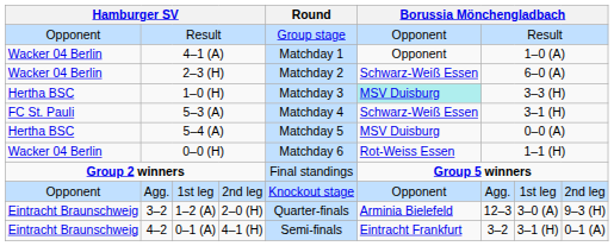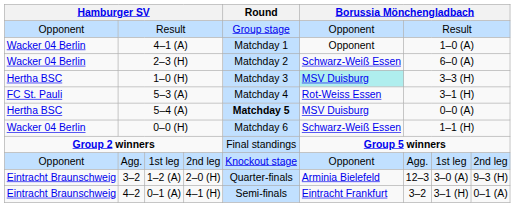 <table class="wikitable" style="text-align:center">
 <tr>
 <th colspan="4"><a href='#'>Hamburger SV</a></th>
 <th>Round</th>
 <th colspan="4"><a href='#'>Borussia Mönchengladbach</a></th>
 </tr>
 <tr style="background:#C1E0FF">
 <td>Opponent</td>
 <td colspan="3">Result</td>
 <td><a href='#'>Group stage</a></td>
 <td>Opponent</td>
 <td colspan="3">Result</td>
 </tr>
 <tr>
 <td align="left"><a href='#'>Wacker 04 Berlin</a></td>
 <td colspan="3">4–1 (A)</td>
 <td style="background:#C1E0FF">Matchday 1</td>
 <td>Opponent</td>
 <td colspan="3">1–0 (A)</td>
 </tr>
 <tr>
 <td align="left"><a href='#'>Wacker 04 Berlin</a></td>
 <td colspan="3">2–3 (H)</td>
 <td style="background:#C1E0FF">Matchday 2</td>
 <td align="left"><a href='#'>Schwarz-Weiß Essen</a></td>
 <td colspan="3">6–0 (A)</td>
 </tr>
 <tr>
 <td align="left"><a href='#'>Hertha BSC</a></td>
 <td colspan="3">1–0 (H)</td>
 <td style="background:#C1E0FF">Matchday 3</td>
 <td align="left" style="background: paleturquoise;"><a href='#'>MSV Duisburg</a></td>
 <td colspan="3">3–3 (H)</td>
 </tr>
 <tr>
 <td align="left"><a href='#'>FC St. Pauli</a></td>
 <td colspan="3">5–3 (A)</td>
 <td style="background:#C1E0FF">Matchday 4</td>
-<td align="left"><a href='#'>Schwarz-Weiß Essen</a></td>
+<td align="left"><a href='#'>Rot-Weiss Essen</a></td>
 <td colspan="3">3–1 (H)</td>
 </tr>
 <tr>
 <td align="left"><a href='#'>Hertha BSC</a></td>
 <td colspan="3">5–4 (A)</td>
-<td style="background:#C1E0FF">Matchday 5</td>
+<td style="background:#C1E0FF"><strong>Matchday 5</strong></td>
 <td align="left"><a href='#'>MSV Duisburg</a></td>
 <td colspan="3">0–0 (A)</td>
 </tr>
 <tr>
 <td align="left"><a href='#'>Wacker 04 Berlin</a></td>
 <td colspan="3">0–0 (H)</td>
 <td style="background:#C1E0FF">Matchday 6</td>
-<td align="left"><a href='#'>Rot-Weiss Essen</a></td>
+<td align="left"><a href='#'>Schwarz-Weiß Essen</a></td>
 <td colspan="3">1–1 (H)</td>
 </tr>
 <tr>
 <td colspan="4" valign="top"><strong><a href='#'>Group 2</a> winners</strong><br><div></div></td>
 <td style="background:#C1E0FF">Final standings</td>
 <td colspan="4" valign="top"><strong><a href='#'>Group 5</a> winners</strong><br><div></div></td>
 </tr>
 <tr style="background:#C1E0FF">
 <td>Opponent</td>
 <td>Agg.</td>
 <td>1st leg</td>
 <td>2nd leg</td>
 <td><a href='#'>Knockout stage</a></td>
 <td>Opponent</td>
 <td>Agg.</td>
 <td>1st leg</td>
 <td>2nd leg</td>
 </tr>
 <tr>
 <td align="left"><a href='#'>Eintracht Braunschweig</a></td>
 <td>3–2</td>
 <td>1–2 (A)</td>
 <td>2–0 (H)</td>
 <td style="background:#C1E0FF">Quarter-finals</td>
 <td align="left"><a href='#'>Arminia Bielefeld</a></td>
 <td>12–3</td>
 <td>3–0 (A)</td>
 <td>9–3 (H)</td>
 </tr>
 <tr>
 <td align="left"><a href='#'>Eintracht Braunschweig</a></td>
 <td>4–2</td>
 <td>0–1 (A)</td>
 <td>4–1  (H)</td>
 <td style="background:#C1E0FF">Semi-finals</td>
 <td align="left"><a href='#'>Eintracht Frankfurt</a></td>
 <td>3–2</td>
 <td>3–1 (H)</td>
 <td>0–1 (A)</td>
 </tr>
 </table>
